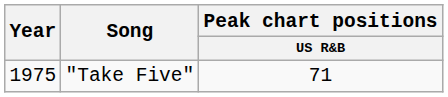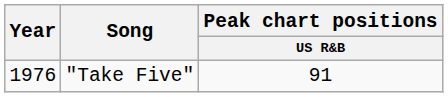 <table class="wikitable">
 <tr>
 <th scope="col" rowspan="2">Year</th>
 <th scope="col" rowspan="2">Song</th>
 <th scope="col" colspan="10">Peak chart positions</th>
 </tr>
 <tr>
 <th scope="col" style="font-size:70%;">US R&B</th>
 </tr>
 <tr>
-<td>1975</td>
+<td>1976</td>
 <td>"Take Five"</td>
-<td style="text-align:center;">71</td>
+<td style="text-align:center;">91</td>
 </tr>
 </table>
